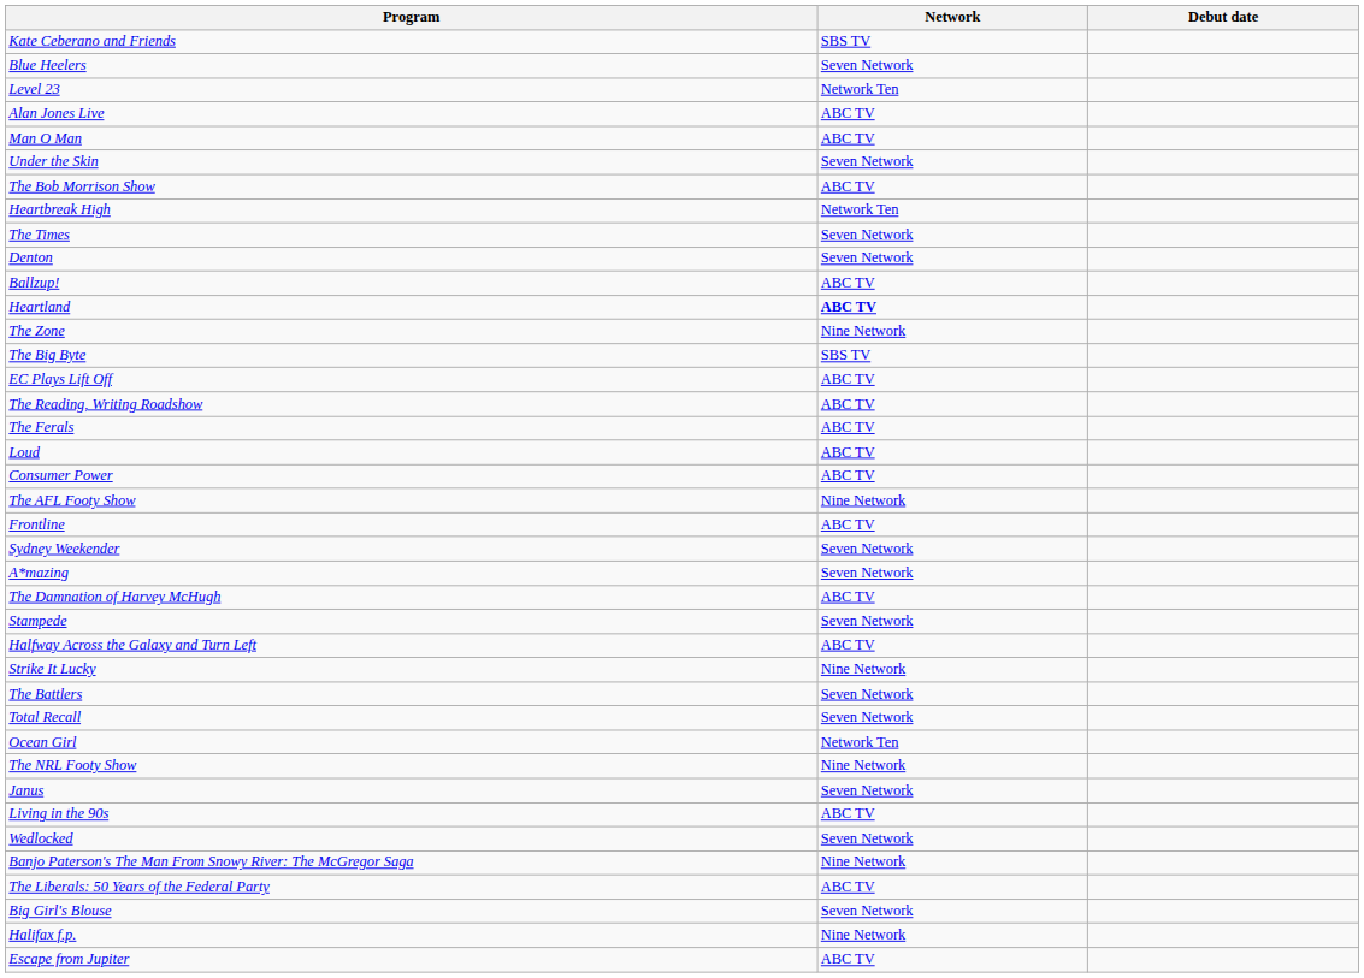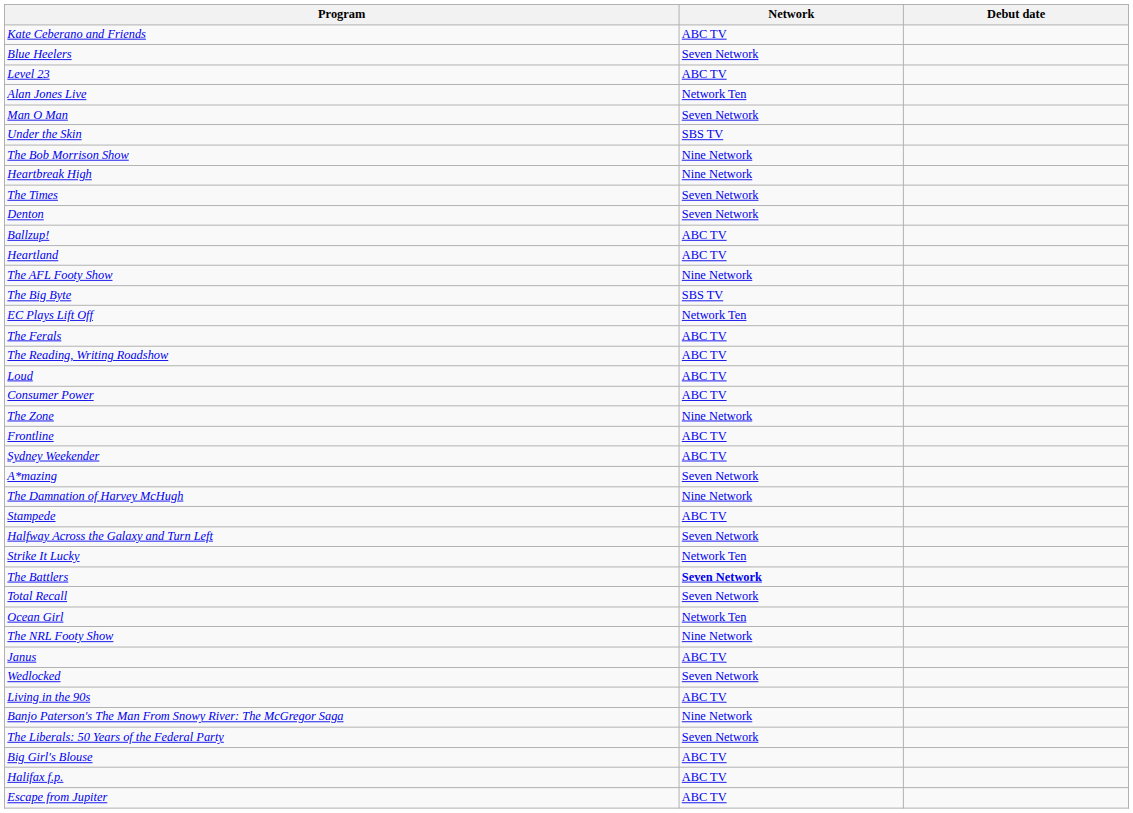 <table class="wikitable sortable" width="100%" style="font-size:87%;">
 <tr bgcolor="#efefef">
 <th width=60%>Program</th>
 <th width=20%>Network</th>
 <th width=20%>Debut date</th>
 </tr>
 <tr>
 <td><em><a href='#'>Kate Ceberano and Friends</a></em></td>
-<td><a href='#'>SBS TV</a></td>
+<td><a href='#'>ABC TV</a></td>
 <td></td>
 </tr>
 <tr>
 <td><em><a href='#'>Blue Heelers</a></em></td>
 <td><a href='#'>Seven Network</a></td>
 <td></td>
 </tr>
 <tr>
 <td><em><a href='#'>Level 23</a></em></td>
+<td><a href='#'>ABC TV</a></td>
+<td></td>
+</tr>
+<tr>
+<td><em><a href='#'>Alan Jones Live</a></em></td>
 <td><a href='#'>Network Ten</a></td>
 <td></td>
 </tr>
 <tr>
-<td><em><a href='#'>Alan Jones Live</a></em></td>
-<td><a href='#'>ABC TV</a></td>
-<td></td>
-</tr>
-<tr>
 <td><em><a href='#'>Man O Man</a></em></td>
-<td><a href='#'>ABC TV</a></td>
+<td><a href='#'>Seven Network</a></td>
 <td></td>
 </tr>
 <tr>
 <td><em><a href='#'>Under the Skin</a></em></td>
-<td><a href='#'>Seven Network</a></td>
+<td><a href='#'>SBS TV</a></td>
 <td></td>
 </tr>
 <tr>
 <td><em><a href='#'>The Bob Morrison Show</a></em></td>
-<td><a href='#'>ABC TV</a></td>
+<td><a href='#'>Nine Network</a></td>
 <td></td>
 </tr>
 <tr>
 <td><em><a href='#'>Heartbreak High</a></em></td>
-<td><a href='#'>Network Ten</a></td>
+<td><a href='#'>Nine Network</a></td>
 <td></td>
 </tr>
 <tr>
 <td><em><a href='#'>The Times</a></em></td>
 <td><a href='#'>Seven Network</a></td>
 <td></td>
 </tr>
 <tr>
 <td><em><a href='#'>Denton</a></em></td>
 <td><a href='#'>Seven Network</a></td>
 <td></td>
 </tr>
 <tr>
 <td><em><a href='#'>Ballzup!</a></em></td>
 <td><a href='#'>ABC TV</a></td>
 <td></td>
 </tr>
 <tr>
 <td><em><a href='#'>Heartland</a></em></td>
-<td><strong><a href='#'>ABC TV</a></strong></td>
+<td><a href='#'>ABC TV</a></td>
 <td></td>
 </tr>
 <tr>
-<td><em><a href='#'>The Zone</a></em></td>
+<td><em><a href='#'>The AFL Footy Show</a></em></td>
 <td><a href='#'>Nine Network</a></td>
 <td></td>
 </tr>
 <tr>
 <td><em><a href='#'>The Big Byte</a></em></td>
 <td><a href='#'>SBS TV</a></td>
 <td></td>
 </tr>
 <tr>
 <td><em><a href='#'>EC Plays Lift Off</a></em></td>
+<td><a href='#'>Network Ten</a></td>
+<td></td>
+</tr>
+<tr>
+<td><em><a href='#'>The Ferals</a></em></td>
 <td><a href='#'>ABC TV</a></td>
 <td></td>
 </tr>
 <tr>
 <td><em><a href='#'>The Reading, Writing Roadshow</a></em></td>
-<td><a href='#'>ABC TV</a></td>
-<td></td>
-</tr>
-<tr>
-<td><em><a href='#'>The Ferals</a></em></td>
 <td><a href='#'>ABC TV</a></td>
 <td></td>
 </tr>
 <tr>
 <td><em><a href='#'>Loud</a></em></td>
 <td><a href='#'>ABC TV</a></td>
 <td></td>
 </tr>
 <tr>
 <td><em><a href='#'>Consumer Power</a></em></td>
 <td><a href='#'>ABC TV</a></td>
 <td></td>
 </tr>
 <tr>
-<td><em><a href='#'>The AFL Footy Show</a></em></td>
+<td><em><a href='#'>The Zone</a></em></td>
 <td><a href='#'>Nine Network</a></td>
 <td></td>
 </tr>
 <tr>
 <td><em><a href='#'>Frontline</a></em></td>
 <td><a href='#'>ABC TV</a></td>
 <td></td>
 </tr>
 <tr>
 <td><em><a href='#'>Sydney Weekender</a></em></td>
-<td><a href='#'>Seven Network</a></td>
+<td><a href='#'>ABC TV</a></td>
 <td></td>
 </tr>
 <tr>
 <td><em><a href='#'>A*mazing</a></em></td>
 <td><a href='#'>Seven Network</a></td>
 <td></td>
 </tr>
 <tr>
 <td><em><a href='#'>The Damnation of Harvey McHugh</a></em></td>
+<td><a href='#'>Nine Network</a></td>
+<td></td>
+</tr>
+<tr>
+<td><em><a href='#'>Stampede</a></em></td>
 <td><a href='#'>ABC TV</a></td>
 <td></td>
 </tr>
 <tr>
-<td><em><a href='#'>Stampede</a></em></td>
+<td><em><a href='#'>Halfway Across the Galaxy and Turn Left</a></em></td>
 <td><a href='#'>Seven Network</a></td>
 <td></td>
 </tr>
 <tr>
-<td><em><a href='#'>Halfway Across the Galaxy and Turn Left</a></em></td>
-<td><a href='#'>ABC TV</a></td>
-<td></td>
-</tr>
-<tr>
 <td><em><a href='#'>Strike It Lucky</a></em></td>
-<td><a href='#'>Nine Network</a></td>
+<td><a href='#'>Network Ten</a></td>
 <td></td>
 </tr>
 <tr>
 <td><em><a href='#'>The Battlers</a></em></td>
-<td><a href='#'>Seven Network</a></td>
+<td><strong><a href='#'>Seven Network</a></strong></td>
 <td></td>
 </tr>
 <tr>
 <td><em><a href='#'>Total Recall</a></em></td>
 <td><a href='#'>Seven Network</a></td>
 <td></td>
 </tr>
 <tr>
 <td><em><a href='#'>Ocean Girl</a></em></td>
 <td><a href='#'>Network Ten</a></td>
 <td></td>
 </tr>
 <tr>
 <td><em><a href='#'>The NRL Footy Show</a></em></td>
 <td><a href='#'>Nine Network</a></td>
 <td></td>
 </tr>
 <tr>
 <td><em><a href='#'>Janus</a></em></td>
+<td><a href='#'>ABC TV</a></td>
+<td></td>
+</tr>
+<tr>
+<td><em><a href='#'>Wedlocked</a></em></td>
 <td><a href='#'>Seven Network</a></td>
 <td></td>
 </tr>
 <tr>
 <td><em><a href='#'>Living in the 90s</a></em></td>
 <td><a href='#'>ABC TV</a></td>
 <td></td>
 </tr>
 <tr>
-<td><em><a href='#'>Wedlocked</a></em></td>
-<td><a href='#'>Seven Network</a></td>
-<td></td>
-</tr>
-<tr>
 <td><em><a href='#'>Banjo Paterson's The Man From Snowy River: The McGregor Saga</a></em></td>
 <td><a href='#'>Nine Network</a></td>
 <td></td>
 </tr>
 <tr>
 <td><em><a href='#'>The Liberals: 50 Years of the Federal Party</a></em></td>
+<td><a href='#'>Seven Network</a></td>
+<td></td>
+</tr>
+<tr>
+<td><em><a href='#'>Big Girl's Blouse</a></em></td>
 <td><a href='#'>ABC TV</a></td>
 <td></td>
 </tr>
 <tr>
-<td><em><a href='#'>Big Girl's Blouse</a></em></td>
-<td><a href='#'>Seven Network</a></td>
-<td></td>
-</tr>
-<tr>
 <td><em><a href='#'>Halifax f.p.</a></em></td>
-<td><a href='#'>Nine Network</a></td>
+<td><a href='#'>ABC TV</a></td>
 <td></td>
 </tr>
 <tr>
 <td><em><a href='#'>Escape from Jupiter</a></em></td>
 <td><a href='#'>ABC TV</a></td>
 <td></td>
 </tr>
 </table>
